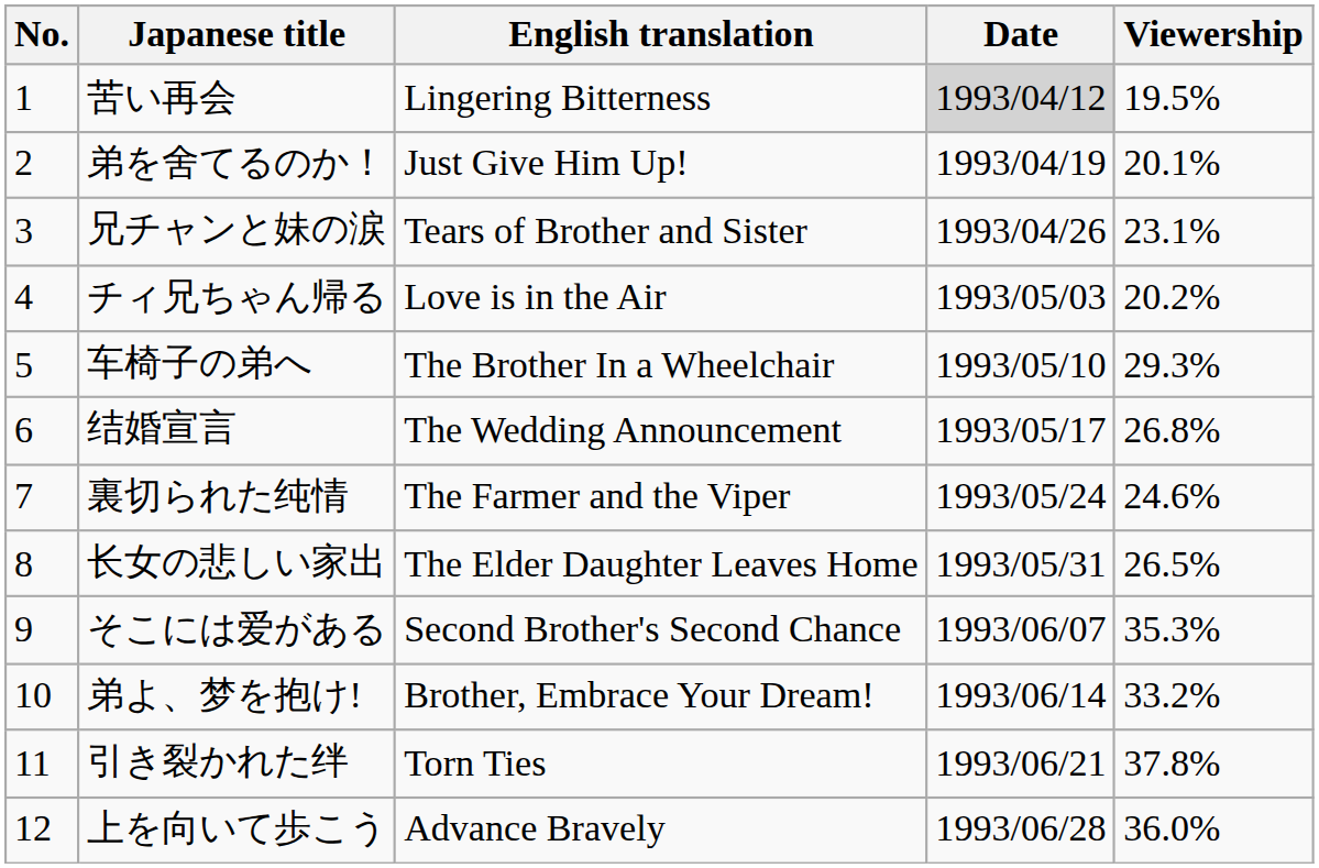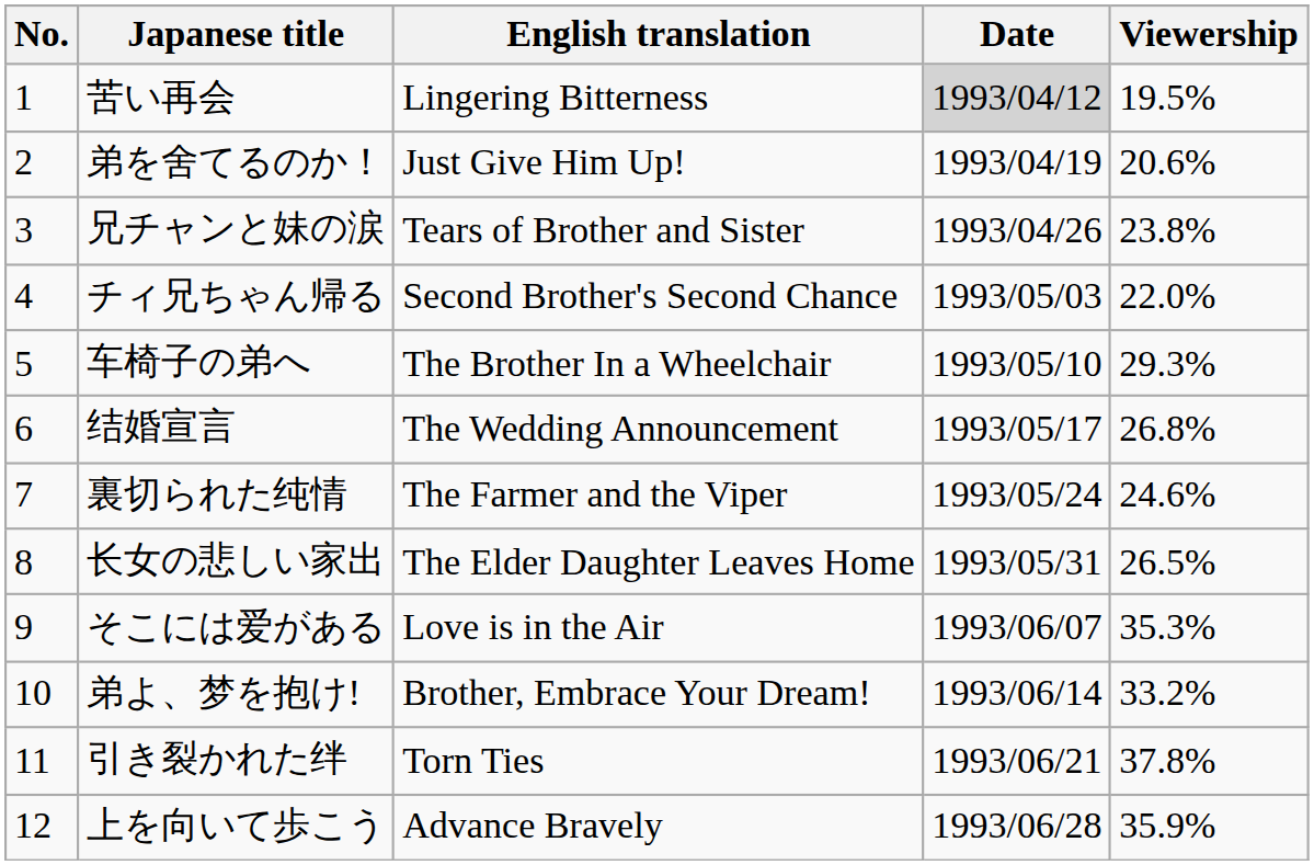 <table class="wikitable">
 <tr>
 <th>No.</th>
 <th>Japanese title</th>
 <th>English translation</th>
 <th>Date</th>
 <th>Viewership</th>
 </tr>
 <tr>
 <td>1</td>
 <td>苦い再会</td>
 <td>Lingering Bitterness</td>
 <td style="background: lightgrey;">1993/04/12</td>
 <td>19.5%</td>
 </tr>
 <tr>
 <td>2</td>
 <td>弟を舍てるのか！</td>
 <td>Just Give Him Up!</td>
 <td>1993/04/19</td>
-<td>20.1%</td>
+<td>20.6%</td>
 </tr>
 <tr>
 <td>3</td>
 <td>兄チャンと妹の涙</td>
 <td>Tears of Brother and Sister</td>
 <td>1993/04/26</td>
-<td>23.1%</td>
+<td>23.8%</td>
 </tr>
 <tr>
 <td>4</td>
 <td>チィ兄ちゃん帰る</td>
-<td>Love is in the Air </td>
+<td>Second Brother's Second Chance</td>
 <td>1993/05/03</td>
-<td>20.2%</td>
+<td>22.0%</td>
 </tr>
 <tr>
 <td>5</td>
 <td>车椅子の弟へ</td>
 <td>The Brother In a Wheelchair</td>
 <td>1993/05/10</td>
 <td>29.3%</td>
 </tr>
 <tr>
 <td>6</td>
 <td>结婚宣言</td>
 <td>The Wedding Announcement</td>
 <td>1993/05/17</td>
 <td>26.8%</td>
 </tr>
 <tr>
 <td>7</td>
 <td>裏切られた纯情</td>
 <td>The Farmer and the Viper </td>
 <td>1993/05/24</td>
 <td>24.6%</td>
 </tr>
 <tr>
 <td>8</td>
 <td>长女の悲しい家出</td>
 <td>The Elder Daughter Leaves Home</td>
 <td>1993/05/31</td>
 <td>26.5%</td>
 </tr>
 <tr>
 <td>9</td>
 <td>そこには爱がある</td>
-<td>Second Brother's Second Chance</td>
+<td>Love is in the Air </td>
 <td>1993/06/07</td>
 <td>35.3%</td>
 </tr>
 <tr>
 <td>10</td>
 <td>弟よ、梦を抱け!</td>
 <td>Brother, Embrace Your Dream!</td>
 <td>1993/06/14</td>
 <td>33.2%</td>
 </tr>
 <tr>
 <td>11</td>
 <td>引き裂かれた绊</td>
 <td>Torn Ties</td>
 <td>1993/06/21</td>
 <td>37.8%</td>
 </tr>
 <tr>
 <td>12</td>
 <td>上を向いて歩こう</td>
 <td>Advance Bravely</td>
 <td>1993/06/28</td>
-<td>36.0%</td>
+<td>35.9%</td>
 </tr>
 </table>
